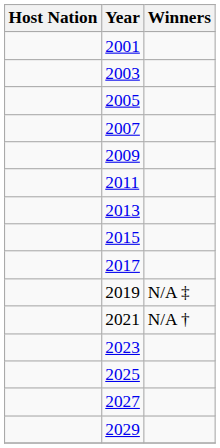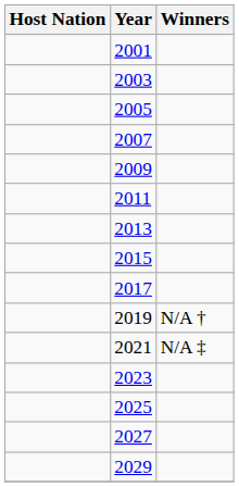 <table class="wikitable">
 <tr>
 <th>Host Nation</th>
 <th>Year</th>
 <th>Winners</th>
 </tr>
 <tr>
 <td></td>
 <td><a href='#'>2001</a></td>
 <td></td>
 </tr>
 <tr>
 <td></td>
 <td><a href='#'>2003</a></td>
 <td></td>
 </tr>
 <tr>
 <td></td>
 <td><a href='#'>2005</a></td>
 <td></td>
 </tr>
 <tr>
 <td></td>
 <td><a href='#'>2007</a></td>
 <td></td>
 </tr>
 <tr>
 <td></td>
 <td><a href='#'>2009</a></td>
 <td></td>
 </tr>
 <tr>
 <td></td>
 <td><a href='#'>2011</a></td>
 <td></td>
 </tr>
 <tr>
 <td></td>
 <td><a href='#'>2013</a></td>
 <td></td>
 </tr>
 <tr>
 <td></td>
 <td><a href='#'>2015</a></td>
 <td></td>
 </tr>
 <tr>
 <td align=left></td>
 <td><a href='#'>2017</a></td>
 <td></td>
 </tr>
 <tr>
 <td></td>
 <td>2019</td>
-<td>N/A ‡</td>
+<td>N/A †</td>
 </tr>
 <tr>
 <td></td>
 <td>2021</td>
-<td>N/A †</td>
+<td>N/A ‡</td>
 </tr>
 <tr>
 <td></td>
 <td><a href='#'>2023</a></td>
 <td></td>
 </tr>
 <tr>
 <td></td>
 <td><a href='#'>2025</a></td>
 <td></td>
 </tr>
 <tr>
 <td></td>
 <td><a href='#'>2027</a></td>
 <td></td>
 </tr>
 <tr>
 <td></td>
 <td><a href='#'>2029</a></td>
 <td></td>
 </tr>
 <tr>
 </tr>
 </table>
